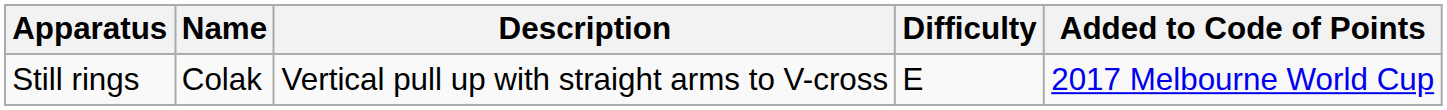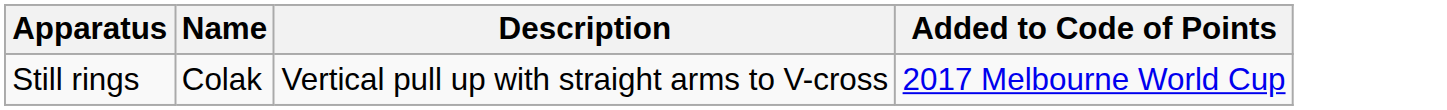 <table class="wikitable">
 <tr>
 <th>Apparatus</th>
 <th>Name</th>
 <th>Description</th>
-<th>Difficulty</th>
 <th>Added to Code of Points</th>
 </tr>
 <tr>
 <td>Still rings</td>
 <td>Colak</td>
 <td>Vertical pull up with straight arms to V-cross</td>
-<td>E</td>
 <td><a href='#'>2017 Melbourne World Cup</a></td>
 </tr>
 </table>
